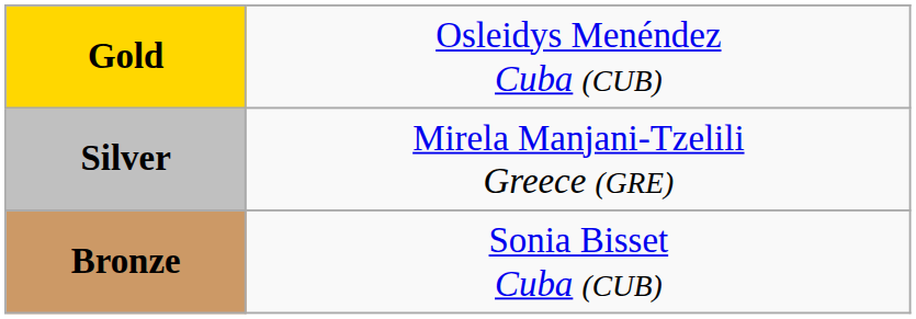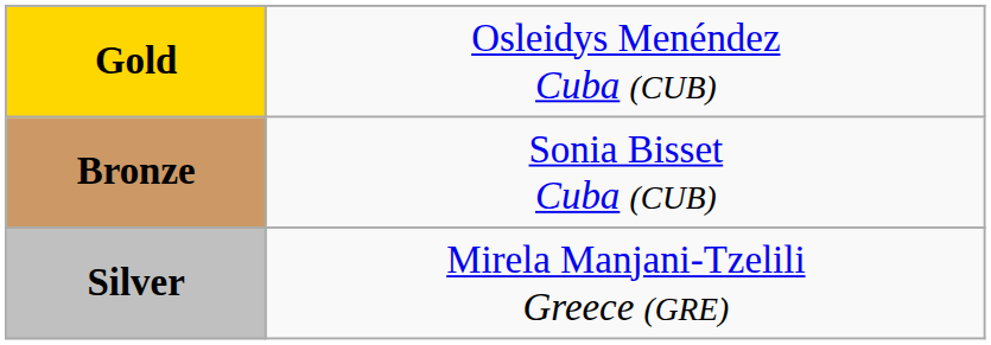 <table class="wikitable" style=" text-align:center; font-size:110%;" width="35%">
 <tr>
 <td bgcolor="gold"><strong>Gold</strong></td>
 <td> <a href='#'>Osleidys Menéndez</a><br><em><a href='#'>Cuba</a> <small>(CUB)</small></em></td>
 </tr>
 <tr>
+<td bgcolor="CC9966"><strong>Bronze</strong></td>
+<td> <a href='#'>Sonia Bisset</a><br><em><a href='#'>Cuba</a> <small>(CUB)</small></em></td>
+</tr>
+<tr>
 <td bgcolor="silver"><strong>Silver</strong></td>
 <td> <a href='#'>Mirela Manjani-Tzelili</a><br><em>Greece <small>(GRE)</small></em></td>
 </tr>
-<tr>
-<td bgcolor="CC9966"><strong>Bronze</strong></td>
-<td> <a href='#'>Sonia Bisset</a><br><em><a href='#'>Cuba</a> <small>(CUB)</small></em></td>
-</tr>
 </table>
